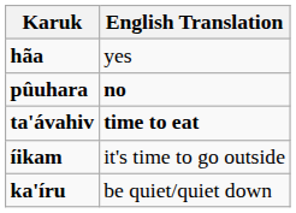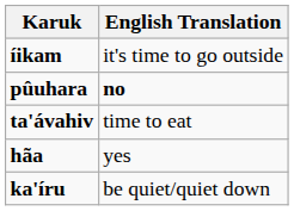 <table class="wikitable">
 <tr>
 <th>Karuk</th>
 <th>English Translation</th>
 </tr>
 <tr>
-<td><strong>hãa</strong></td>
-<td>yes</td>
+<td><strong>íikam</strong></td>
+<td>it's time to go outside</td>
 </tr>
 <tr>
 <td><strong>pûuhara</strong></td>
 <td><strong>no</strong></td>
 </tr>
 <tr>
 <td><strong>ta'ávahiv</strong></td>
-<td><strong>time to eat</strong></td>
+<td>time to eat</td>
 </tr>
 <tr>
-<td><strong>íikam</strong></td>
-<td>it's time to go outside</td>
+<td><strong>hãa</strong></td>
+<td>yes</td>
 </tr>
 <tr>
 <td><strong>ka'íru</strong></td>
 <td>be quiet/quiet down</td>
 </tr>
 </table>
